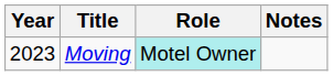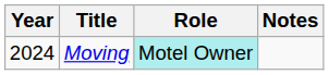 <table class="wikitable">
 <tr>
 <th>Year</th>
 <th>Title</th>
 <th>Role</th>
 <th>Notes</th>
 </tr>
 <tr>
-<td>2023</td>
+<td>2024</td>
 <td><em><a href='#'>Moving</a></em></td>
 <td style="background: paleturquoise;">Motel Owner</td>
 <td></td>
 </tr>
 </table>
